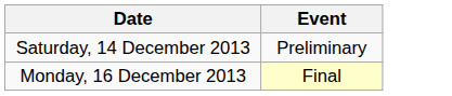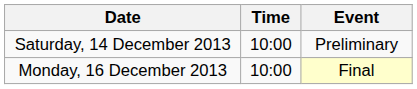 <table class = "wikitable" style="text-align:center;">
 <tr>
 <th width=220>Date</th>
+<th width=50>Time</th>
 <th width=100>Event</th>
 </tr>
 <tr>
 <td>Saturday, 14 December 2013</td>
+<td>10:00</td>
 <td>Preliminary</td>
 </tr>
 <tr>
 <td>Monday, 16 December 2013</td>
+<td>10:00</td>
 <td bgcolor=ffffcc>Final</td>
 </tr>
 </table>
